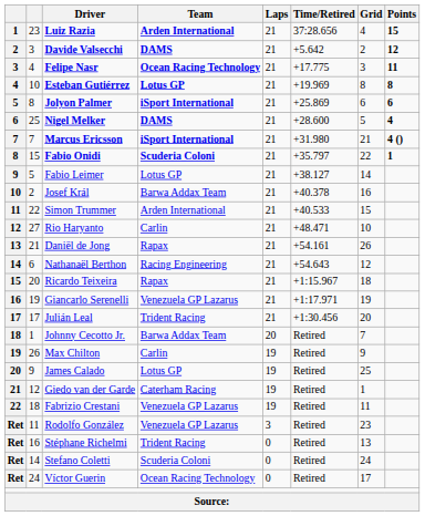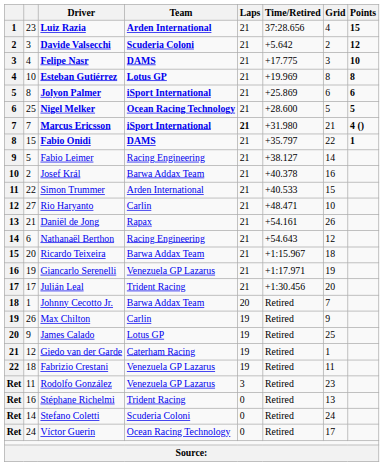 <table class="wikitable" style="font-size:85%">
 <tr>
 <th></th>
 <th></th>
 <th>Driver</th>
 <th>Team</th>
 <th>Laps</th>
 <th>Time/Retired</th>
 <th>Grid</th>
 <th>Points</th>
 </tr>
 <tr>
 <th>1</th>
 <td>23</td>
 <td> <strong><a href='#'>Luiz Razia</a></strong></td>
 <td><strong><a href='#'>Arden International</a></strong></td>
 <td>21</td>
 <td>37:28.656</td>
 <td>4</td>
 <td><strong>15</strong></td>
 </tr>
 <tr>
 <th>2</th>
 <td>3</td>
 <td> <strong><a href='#'>Davide Valsecchi</a></strong></td>
-<td><strong><a href='#'>DAMS</a></strong></td>
+<td><strong><a href='#'>Scuderia Coloni</a></strong></td>
 <td>21</td>
 <td>+5.642</td>
 <td>2</td>
 <td><strong>12</strong></td>
 </tr>
 <tr>
 <th>3</th>
 <td>4</td>
 <td> <strong><a href='#'>Felipe Nasr</a></strong></td>
-<td><strong><a href='#'>Ocean Racing Technology</a></strong></td>
+<td><strong><a href='#'>DAMS</a></strong></td>
 <td>21</td>
 <td>+17.775</td>
 <td>3</td>
-<td><strong>11</strong></td>
+<td><strong>10</strong></td>
 </tr>
 <tr>
 <th>4</th>
 <td>10</td>
 <td> <strong><a href='#'>Esteban Gutiérrez</a></strong></td>
 <td><strong><a href='#'>Lotus GP</a></strong></td>
 <td>21</td>
 <td>+19.969</td>
 <td>8</td>
 <td><strong>8</strong></td>
 </tr>
 <tr>
 <th>5</th>
 <td>8</td>
 <td> <strong><a href='#'>Jolyon Palmer</a></strong></td>
 <td><strong><a href='#'>iSport International</a></strong></td>
 <td>21</td>
 <td>+25.869</td>
 <td>6</td>
 <td><strong>6</strong></td>
 </tr>
 <tr>
 <th>6</th>
 <td>25</td>
 <td> <strong><a href='#'>Nigel Melker</a></strong></td>
-<td><strong><a href='#'>DAMS</a></strong></td>
+<td><strong><a href='#'>Ocean Racing Technology</a></strong></td>
 <td>21</td>
 <td>+28.600</td>
 <td>5</td>
-<td><strong>4</strong></td>
+<td><strong>5</strong></td>
 </tr>
 <tr>
 <th>7</th>
 <td>7</td>
 <td> <strong><a href='#'>Marcus Ericsson</a></strong></td>
 <td><strong><a href='#'>iSport International</a></strong></td>
-<td>21</td>
+<td><strong>21</strong></td>
 <td>+31.980</td>
 <td>21</td>
 <td><strong>4 ()</strong></td>
 </tr>
 <tr>
 <th>8</th>
 <td>15</td>
 <td> <strong><a href='#'>Fabio Onidi</a></strong></td>
-<td><strong><a href='#'>Scuderia Coloni</a></strong></td>
+<td><strong><a href='#'>DAMS</a></strong></td>
 <td>21</td>
 <td>+35.797</td>
 <td>22</td>
 <td><strong>1</strong></td>
 </tr>
 <tr>
 <th>9</th>
 <td>5</td>
 <td> <a href='#'>Fabio Leimer</a></td>
-<td><a href='#'>Lotus GP</a></td>
+<td><a href='#'>Racing Engineering</a></td>
 <td>21</td>
 <td>+38.127</td>
 <td>14</td>
 <td></td>
 </tr>
 <tr>
 <th>10</th>
 <td>2</td>
 <td> <a href='#'>Josef Král</a></td>
 <td><a href='#'>Barwa Addax Team</a></td>
 <td>21</td>
 <td>+40.378</td>
 <td>16</td>
 <td></td>
 </tr>
 <tr>
 <th>11</th>
 <td>22</td>
 <td> <a href='#'>Simon Trummer</a></td>
 <td><a href='#'>Arden International</a></td>
 <td>21</td>
 <td>+40.533</td>
 <td>15</td>
 <td></td>
 </tr>
 <tr>
 <th>12</th>
 <td>27</td>
 <td> <a href='#'>Rio Haryanto</a></td>
 <td><a href='#'>Carlin</a></td>
 <td>21</td>
 <td>+48.471</td>
 <td>10</td>
 <td></td>
 </tr>
 <tr>
 <th>13</th>
 <td>21</td>
 <td> <a href='#'>Daniël de Jong</a></td>
 <td><a href='#'>Rapax</a></td>
 <td>21</td>
 <td>+54.161</td>
 <td>26</td>
 <td></td>
 </tr>
 <tr>
 <th>14</th>
 <td>6</td>
 <td> <a href='#'>Nathanaël Berthon</a></td>
 <td><a href='#'>Racing Engineering</a></td>
 <td>21</td>
 <td>+54.643</td>
 <td>12</td>
 <td></td>
 </tr>
 <tr>
 <th>15</th>
 <td>20</td>
 <td> <a href='#'>Ricardo Teixeira</a></td>
-<td><a href='#'>Rapax</a></td>
+<td><a href='#'>Barwa Addax Team</a></td>
 <td>21</td>
 <td>+1:15.967</td>
 <td>18</td>
 <td></td>
 </tr>
 <tr>
 <th>16</th>
 <td>19</td>
 <td> <a href='#'>Giancarlo Serenelli</a></td>
 <td><a href='#'>Venezuela GP Lazarus</a></td>
 <td>21</td>
 <td>+1:17.971</td>
 <td>19</td>
 <td></td>
 </tr>
 <tr>
 <th>17</th>
 <td>17</td>
 <td> <a href='#'>Julián Leal</a></td>
 <td><a href='#'>Trident Racing</a></td>
 <td>21</td>
 <td>+1:30.456</td>
 <td>20</td>
 <td></td>
 </tr>
 <tr>
 <th>18</th>
 <td>1</td>
 <td> <a href='#'>Johnny Cecotto Jr.</a></td>
 <td><a href='#'>Barwa Addax Team</a></td>
 <td>20</td>
 <td>Retired</td>
 <td>7</td>
 <td></td>
 </tr>
 <tr>
 <th>19</th>
 <td>26</td>
 <td> <a href='#'>Max Chilton</a></td>
 <td><a href='#'>Carlin</a></td>
 <td>19</td>
 <td>Retired</td>
 <td>9</td>
 <td></td>
 </tr>
 <tr>
 <th>20</th>
 <td>9</td>
 <td> <a href='#'>James Calado</a></td>
 <td><a href='#'>Lotus GP</a></td>
 <td>19</td>
 <td>Retired</td>
 <td>25</td>
 <td></td>
 </tr>
 <tr>
 <th>21</th>
 <td>12</td>
 <td> <a href='#'>Giedo van der Garde</a></td>
 <td><a href='#'>Caterham Racing</a></td>
 <td>19</td>
 <td>Retired</td>
 <td>1</td>
 <td></td>
 </tr>
 <tr>
 <th>22</th>
 <td>18</td>
 <td> <a href='#'>Fabrizio Crestani</a></td>
 <td><a href='#'>Venezuela GP Lazarus</a></td>
 <td>19</td>
 <td>Retired</td>
 <td>11</td>
 <td></td>
 </tr>
 <tr>
 <th>Ret</th>
 <td>11</td>
 <td> <a href='#'>Rodolfo González</a></td>
 <td><a href='#'>Venezuela GP Lazarus</a></td>
 <td>3</td>
 <td>Retired</td>
 <td>23</td>
 <td></td>
 </tr>
 <tr>
 <th>Ret</th>
 <td>16</td>
 <td> <a href='#'>Stéphane Richelmi</a></td>
 <td><a href='#'>Trident Racing</a></td>
 <td>0</td>
 <td>Retired</td>
 <td>13</td>
 <td></td>
 </tr>
 <tr>
 <th>Ret</th>
 <td>14</td>
 <td> <a href='#'>Stefano Coletti</a></td>
 <td><a href='#'>Scuderia Coloni</a></td>
 <td>0</td>
 <td>Retired</td>
 <td>24</td>
 <td></td>
 </tr>
 <tr>
 <th>Ret</th>
 <td>24</td>
 <td> <a href='#'>Víctor Guerin</a></td>
 <td><a href='#'>Ocean Racing Technology</a></td>
 <td>0</td>
 <td>Retired</td>
 <td>17</td>
 <td></td>
 </tr>
 <tr>
 <td colspan=8></td>
 </tr>
 <tr>
 <th colspan=8>Source:</th>
 </tr>
 </table>
